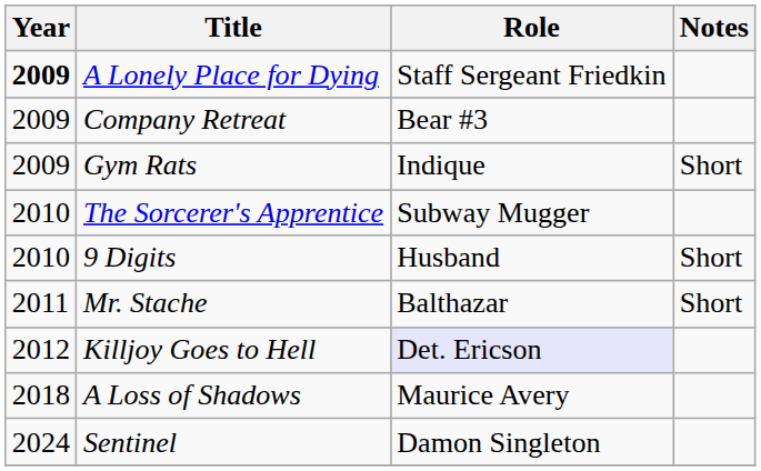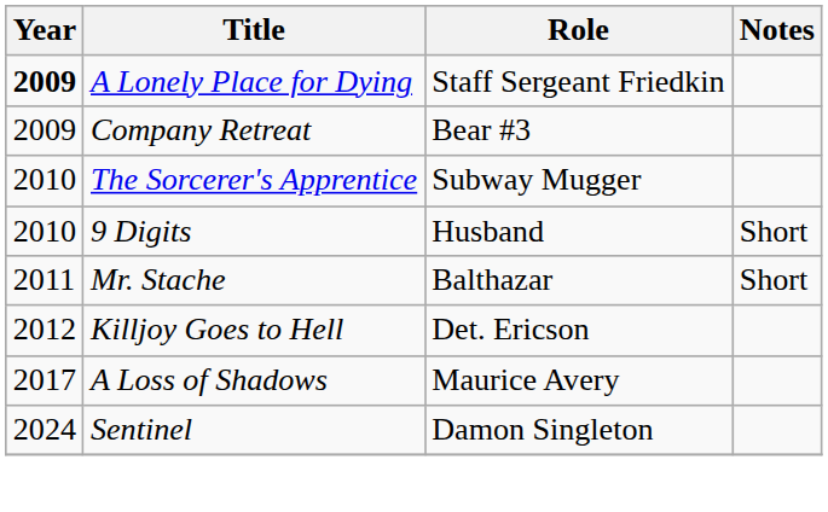 <table class="wikitable sortable">
 <tr>
 <th>Year</th>
 <th>Title</th>
 <th>Role</th>
 <th class="unsortable">Notes</th>
 </tr>
 <tr>
 <td><strong>2009</strong></td>
 <td><em><a href='#'>A Lonely Place for Dying</a></em></td>
 <td>Staff Sergeant Friedkin</td>
 <td></td>
 </tr>
 <tr>
 <td>2009</td>
 <td><em>Company Retreat</em></td>
 <td>Bear #3</td>
 <td></td>
-</tr>
-<tr>
-<td>2009</td>
-<td><em>Gym Rats</em></td>
-<td>Indique</td>
-<td>Short</td>
 </tr>
 <tr>
 <td>2010</td>
 <td><em><a href='#'>The Sorcerer's Apprentice</a></em></td>
 <td>Subway Mugger</td>
 <td></td>
 </tr>
 <tr>
 <td>2010</td>
 <td><em>9 Digits</em></td>
 <td>Husband</td>
 <td>Short</td>
 </tr>
 <tr>
 <td>2011</td>
 <td><em>Mr. Stache</em></td>
 <td>Balthazar</td>
 <td>Short</td>
 </tr>
 <tr>
 <td>2012</td>
 <td><em>Killjoy Goes to Hell</em></td>
-<td style="background: lavender;">Det. Ericson</td>
+<td>Det. Ericson</td>
 <td></td>
 </tr>
 <tr>
-<td>2018</td>
+<td>2017</td>
 <td><em>A Loss of Shadows</em></td>
 <td>Maurice Avery</td>
 <td></td>
 </tr>
 <tr>
 <td>2024</td>
 <td><em>Sentinel</em></td>
 <td>Damon Singleton</td>
 <td></td>
 </tr>
 <tr>
 </tr>
 </table>
